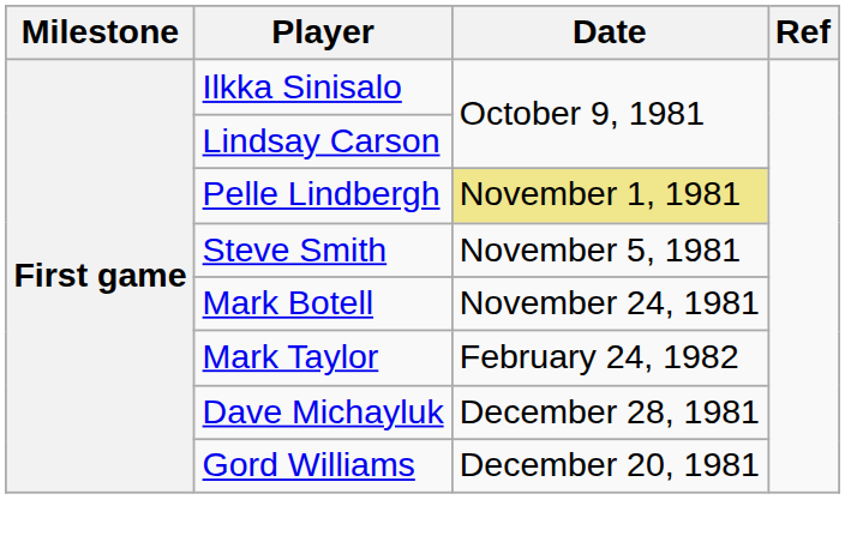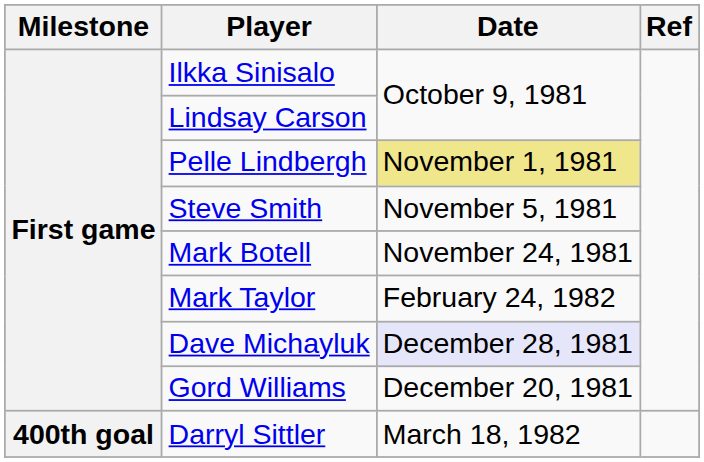 <table class="wikitable">
 <tr>
 <th scope="col">Milestone</th>
 <th scope="col">Player</th>
 <th scope="col">Date</th>
 <th scope="col">Ref</th>
 </tr>
 <tr>
 <th rowspan=8>First game</th>
 <td><a href='#'>Ilkka Sinisalo</a></td>
 <td rowspan=2>October 9, 1981</td>
 <td rowspan=8></td>
 </tr>
 <tr>
 <td><a href='#'>Lindsay Carson</a></td>
 </tr>
 <tr>
 <td><a href='#'>Pelle Lindbergh</a></td>
 <td style="background: khaki;">November 1, 1981</td>
 </tr>
 <tr>
 <td><a href='#'>Steve Smith</a></td>
 <td>November 5, 1981</td>
 </tr>
 <tr>
 <td><a href='#'>Mark Botell</a></td>
 <td>November 24, 1981</td>
 </tr>
 <tr>
 <td><a href='#'>Mark Taylor</a></td>
 <td>February 24, 1982</td>
 </tr>
 <tr>
 <td><a href='#'>Dave Michayluk</a></td>
-<td>December 28, 1981</td>
+<td style="background: lavender;">December 28, 1981</td>
 </tr>
 <tr>
 <td><a href='#'>Gord Williams</a></td>
 <td>December 20, 1981</td>
 </tr>
+<tr>
+<th>400th goal</th>
+<td><a href='#'>Darryl Sittler</a></td>
+<td>March 18, 1982</td>
+<td></td>
+</tr>
 </table>
